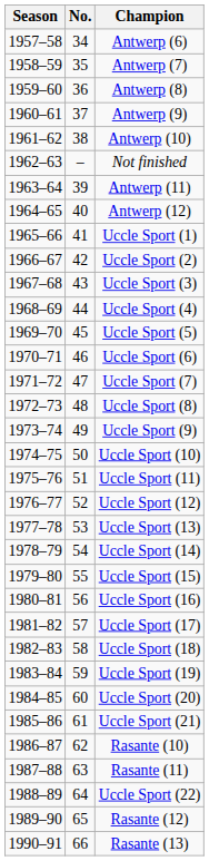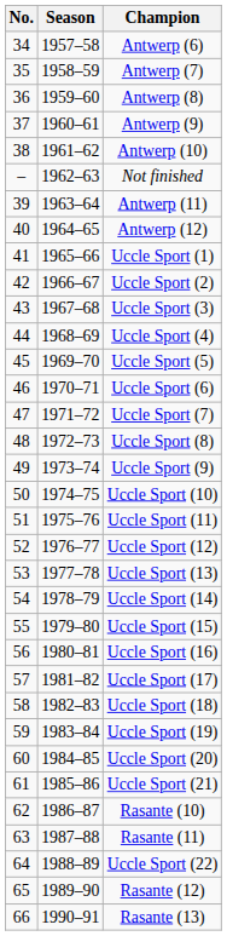 <table class="wikitable" style="text-align:center">
 <tr>
+<th>No.</th>
 <th>Season</th>
-<th>No.</th>
 <th>Champion</th>
 </tr>
 <tr>
+<td>34</td>
 <td>1957–58</td>
-<td>34</td>
 <td><a href='#'>Antwerp</a> (6)</td>
 </tr>
 <tr>
+<td>35</td>
 <td>1958–59</td>
-<td>35</td>
 <td><a href='#'>Antwerp</a> (7)</td>
 </tr>
 <tr>
+<td>36</td>
 <td>1959–60</td>
-<td>36</td>
 <td><a href='#'>Antwerp</a> (8)</td>
 </tr>
 <tr>
+<td>37</td>
 <td>1960–61</td>
-<td>37</td>
 <td><a href='#'>Antwerp</a> (9)</td>
 </tr>
 <tr>
+<td>38</td>
 <td>1961–62</td>
-<td>38</td>
 <td><a href='#'>Antwerp</a> (10)</td>
 </tr>
 <tr>
+<td>–</td>
 <td>1962–63</td>
-<td>–</td>
 <td><em>Not finished</em></td>
 </tr>
 <tr>
+<td>39</td>
 <td>1963–64</td>
-<td>39</td>
 <td><a href='#'>Antwerp</a> (11)</td>
 </tr>
 <tr>
+<td>40</td>
 <td>1964–65</td>
-<td>40</td>
 <td><a href='#'>Antwerp</a> (12)</td>
 </tr>
 <tr>
+<td>41</td>
 <td>1965–66</td>
-<td>41</td>
 <td><a href='#'>Uccle Sport</a> (1)</td>
 </tr>
 <tr>
+<td>42</td>
 <td>1966–67</td>
-<td>42</td>
 <td><a href='#'>Uccle Sport</a> (2)</td>
 </tr>
 <tr>
+<td>43</td>
 <td>1967–68</td>
-<td>43</td>
 <td><a href='#'>Uccle Sport</a> (3)</td>
 </tr>
 <tr>
+<td>44</td>
 <td>1968–69</td>
-<td>44</td>
 <td><a href='#'>Uccle Sport</a> (4)</td>
 </tr>
 <tr>
+<td>45</td>
 <td>1969–70</td>
-<td>45</td>
 <td><a href='#'>Uccle Sport</a> (5)</td>
 </tr>
 <tr>
+<td>46</td>
 <td>1970–71</td>
-<td>46</td>
 <td><a href='#'>Uccle Sport</a> (6)</td>
 </tr>
 <tr>
+<td>47</td>
 <td>1971–72</td>
-<td>47</td>
 <td><a href='#'>Uccle Sport</a> (7)</td>
 </tr>
 <tr>
+<td>48</td>
 <td>1972–73</td>
-<td>48</td>
 <td><a href='#'>Uccle Sport</a> (8)</td>
 </tr>
 <tr>
+<td>49</td>
 <td>1973–74</td>
-<td>49</td>
 <td><a href='#'>Uccle Sport</a> (9)</td>
 </tr>
 <tr>
+<td>50</td>
 <td>1974–75</td>
-<td>50</td>
 <td><a href='#'>Uccle Sport</a> (10)</td>
 </tr>
 <tr>
+<td>51</td>
 <td>1975–76</td>
-<td>51</td>
 <td><a href='#'>Uccle Sport</a> (11)</td>
 </tr>
 <tr>
+<td>52</td>
 <td>1976–77</td>
-<td>52</td>
 <td><a href='#'>Uccle Sport</a> (12)</td>
 </tr>
 <tr>
+<td>53</td>
 <td>1977–78</td>
-<td>53</td>
 <td><a href='#'>Uccle Sport</a> (13)</td>
 </tr>
 <tr>
+<td>54</td>
 <td>1978–79</td>
-<td>54</td>
 <td><a href='#'>Uccle Sport</a> (14)</td>
 </tr>
 <tr>
+<td>55</td>
 <td>1979–80</td>
-<td>55</td>
 <td><a href='#'>Uccle Sport</a> (15)</td>
 </tr>
 <tr>
+<td>56</td>
 <td>1980–81</td>
-<td>56</td>
 <td><a href='#'>Uccle Sport</a> (16)</td>
 </tr>
 <tr>
+<td>57</td>
 <td>1981–82</td>
-<td>57</td>
 <td><a href='#'>Uccle Sport</a> (17)</td>
 </tr>
 <tr>
+<td>58</td>
 <td>1982–83</td>
-<td>58</td>
 <td><a href='#'>Uccle Sport</a> (18)</td>
 </tr>
 <tr>
+<td>59</td>
 <td>1983–84</td>
-<td>59</td>
 <td><a href='#'>Uccle Sport</a> (19)</td>
 </tr>
 <tr>
+<td>60</td>
 <td>1984–85</td>
-<td>60</td>
 <td><a href='#'>Uccle Sport</a> (20)</td>
 </tr>
 <tr>
+<td>61</td>
 <td>1985–86</td>
-<td>61</td>
 <td><a href='#'>Uccle Sport</a> (21)</td>
 </tr>
 <tr>
+<td>62</td>
 <td>1986–87</td>
-<td>62</td>
 <td><a href='#'>Rasante</a> (10)</td>
 </tr>
 <tr>
+<td>63</td>
 <td>1987–88</td>
-<td>63</td>
 <td><a href='#'>Rasante</a> (11)</td>
 </tr>
 <tr>
+<td>64</td>
 <td>1988–89</td>
-<td>64</td>
 <td><a href='#'>Uccle Sport</a> (22)</td>
 </tr>
 <tr>
+<td>65</td>
 <td>1989–90</td>
-<td>65</td>
 <td><a href='#'>Rasante</a> (12)</td>
 </tr>
 <tr>
+<td>66</td>
 <td>1990–91</td>
-<td>66</td>
 <td><a href='#'>Rasante</a> (13)</td>
 </tr>
 </table>
